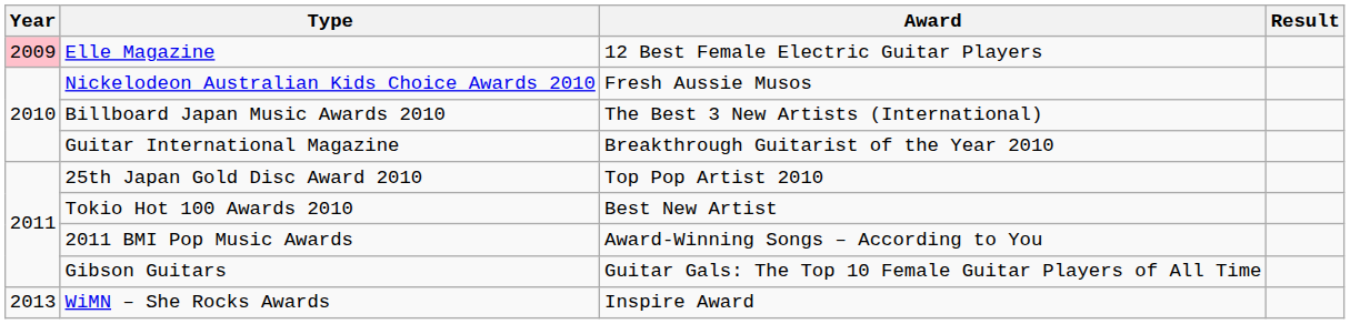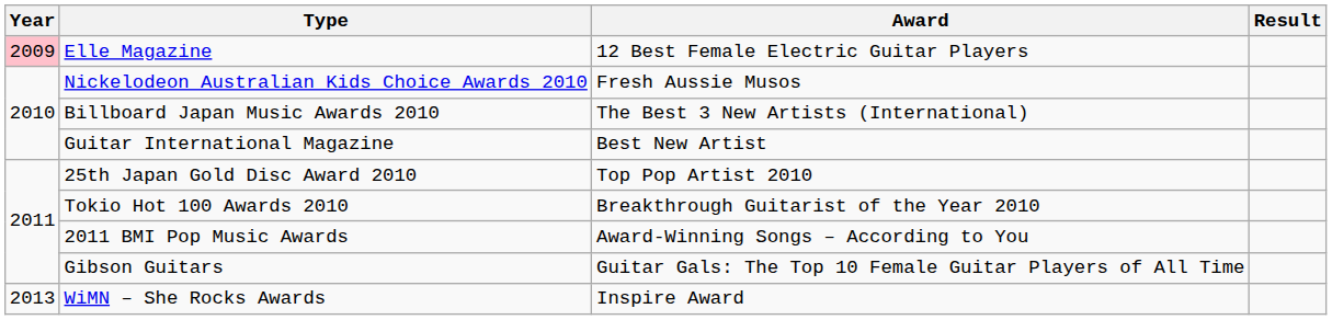 <table class="wikitable">
 <tr>
 <th>Year</th>
 <th>Type</th>
 <th>Award</th>
 <th>Result</th>
 </tr>
 <tr>
 <td style="background: pink;">2009</td>
 <td><a href='#'>Elle Magazine</a></td>
 <td>12 Best Female Electric Guitar Players</td>
 <td></td>
 </tr>
 <tr>
 <td rowspan="3">2010</td>
 <td><a href='#'>Nickelodeon Australian Kids Choice Awards 2010</a></td>
 <td>Fresh Aussie Musos</td>
 <td></td>
 </tr>
 <tr>
 <td>Billboard Japan Music Awards 2010</td>
 <td>The Best 3 New Artists (International)</td>
 <td></td>
 </tr>
 <tr>
 <td>Guitar International Magazine</td>
-<td>Breakthrough Guitarist of the Year 2010</td>
+<td>Best New Artist</td>
 <td></td>
 </tr>
 <tr>
 <td rowspan="4">2011</td>
 <td>25th Japan Gold Disc Award 2010</td>
 <td>Top Pop Artist 2010</td>
 <td></td>
 </tr>
 <tr>
 <td>Tokio Hot 100 Awards 2010</td>
-<td>Best New Artist</td>
+<td>Breakthrough Guitarist of the Year 2010</td>
 <td></td>
 </tr>
 <tr>
 <td>2011 BMI Pop Music Awards</td>
 <td>Award-Winning Songs – According to You</td>
 <td></td>
 </tr>
 <tr>
 <td>Gibson Guitars</td>
 <td>Guitar Gals: The Top 10 Female Guitar Players of All Time</td>
 <td></td>
 </tr>
 <tr>
 <td>2013</td>
 <td><a href='#'>WiMN</a> – She Rocks Awards</td>
 <td>Inspire Award</td>
 <td></td>
 </tr>
 </table>
